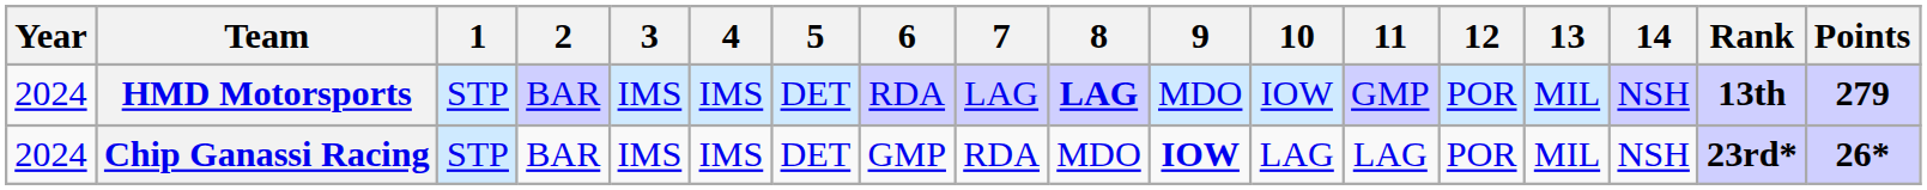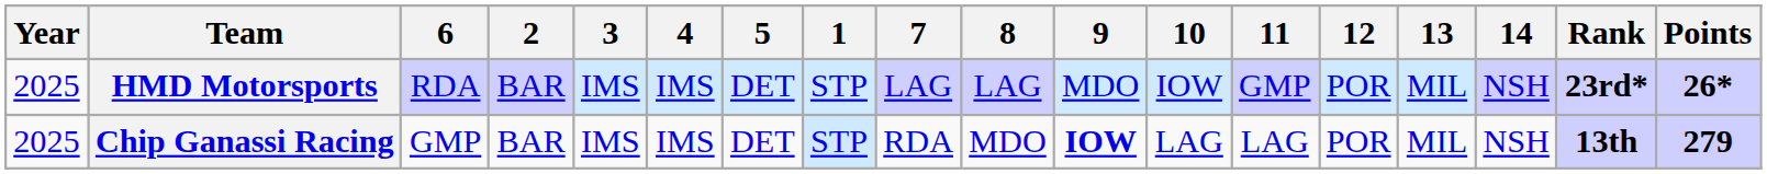 <table class="wikitable" style="text-align:center; font-size:85%">
 <tr>
 <th>Year</th>
 <th>Team</th>
-<th>1</th>
+<th>6</th>
 <th>2</th>
 <th>3</th>
 <th>4</th>
 <th>5</th>
-<th>6</th>
+<th>1</th>
 <th>7</th>
 <th>8</th>
 <th>9</th>
 <th>10</th>
 <th>11</th>
 <th>12</th>
 <th>13</th>
 <th>14</th>
 <th>Rank</th>
 <th>Points</th>
 </tr>
 <tr>
-<td><a href='#'>2024</a></td>
+<td><a href='#'>2025</a></td>
 <th nowrap><a href='#'>HMD Motorsports</a></th>
-<td style="background:#CFEAFF;"><a href='#'>STP</a><br></td>
+<td style="background:#CFCFFF;"><a href='#'>RDA</a><br></td>
 <td style="background:#CFCFFF;"><a href='#'>BAR</a><br></td>
 <td style="background:#CFEAFF;"><a href='#'>IMS</a><br></td>
 <td style="background:#CFEAFF;"><a href='#'>IMS</a><br></td>
 <td style="background:#CFEAFF;"><a href='#'>DET</a><br></td>
-<td style="background:#CFCFFF;"><a href='#'>RDA</a><br></td>
+<td style="background:#CFEAFF;"><a href='#'>STP</a><br></td>
 <td style="background:#CFCFFF;"><a href='#'>LAG</a><br></td>
-<td style="background:#CFCFFF;"><strong><a href='#'>LAG</a><br></strong></td>
+<td style="background:#CFCFFF;"><a href='#'>LAG</a><br></td>
 <td style="background:#CFEAFF;"><a href='#'>MDO</a><br></td>
 <td style="background:#CFEAFF;"><a href='#'>IOW</a><br></td>
 <td style="background:#CFCFFF;"><a href='#'>GMP</a><br></td>
 <td style="background:#CFEAFF;"><a href='#'>POR</a><br></td>
 <td style="background:#CFEAFF;"><a href='#'>MIL</a><br></td>
 <td style="background:#CFCFFF;"><a href='#'>NSH</a><br></td>
-<th style="background:#CFCFFF;">13th</th>
-<th style="background:#CFCFFF;">279</th>
+<th style="background:#CFCFFF;">23rd*</th>
+<th style="background:#CFCFFF;">26*</th>
 </tr>
 <tr>
-<td><a href='#'>2024</a></td>
+<td><a href='#'>2025</a></td>
 <th nowrap><a href='#'>Chip Ganassi Racing</a></th>
-<td style="background:#CFEAFF;"><a href='#'>STP</a><br></td>
+<td><a href='#'>GMP</a></td>
 <td><a href='#'>BAR</a></td>
 <td><a href='#'>IMS</a></td>
 <td><a href='#'>IMS</a></td>
 <td><a href='#'>DET</a></td>
-<td><a href='#'>GMP</a></td>
+<td style="background:#CFEAFF;"><a href='#'>STP</a><br></td>
 <td><a href='#'>RDA</a></td>
 <td><a href='#'>MDO</a></td>
 <td><strong><a href='#'>IOW</a></strong></td>
 <td><a href='#'>LAG</a></td>
 <td><a href='#'>LAG</a></td>
 <td><a href='#'>POR</a></td>
 <td><a href='#'>MIL</a></td>
 <td><a href='#'>NSH</a></td>
-<th style="background:#CFCFFF;">23rd*</th>
-<th style="background:#CFCFFF;">26*</th>
+<th style="background:#CFCFFF;">13th</th>
+<th style="background:#CFCFFF;">279</th>
 </tr>
 </table>
